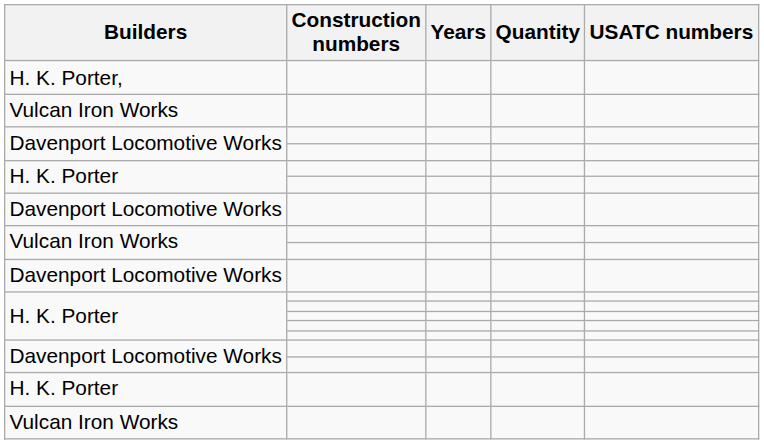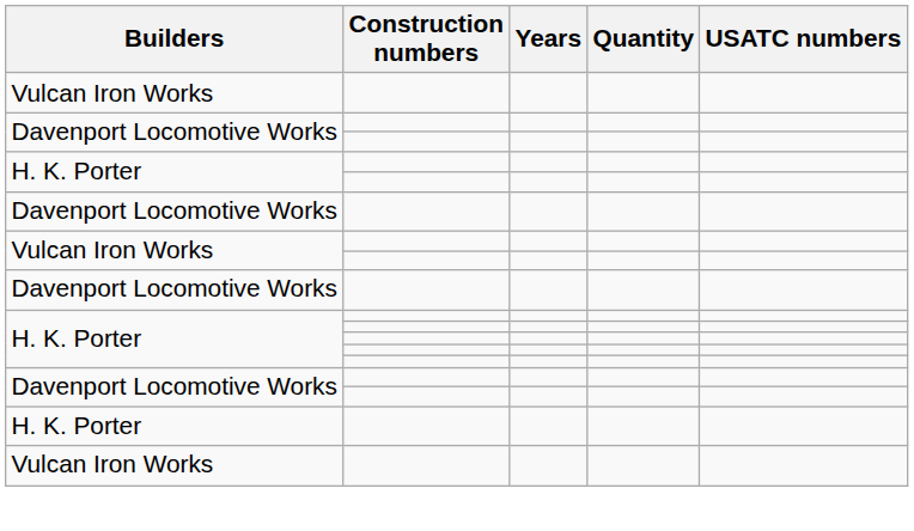 <table class="wikitable">
 <tr>
 <th>Builders</th>
 <th>Construction<br> numbers</th>
 <th>Years</th>
 <th>Quantity</th>
 <th>USATC numbers</th>
-</tr>
-<tr>
-<td>H. K. Porter,</td>
-<td></td>
-<td></td>
-<td></td>
-<td></td>
 </tr>
 <tr>
 <td>Vulcan Iron Works</td>
 <td></td>
 <td></td>
 <td></td>
 <td></td>
 </tr>
 <tr>
 <td rowspan="2">Davenport Locomotive Works</td>
 <td></td>
 <td></td>
 <td></td>
 <td></td>
 </tr>
 <tr>
 <td></td>
 <td></td>
 <td></td>
 <td></td>
 </tr>
 <tr>
 <td rowspan="2">H. K. Porter</td>
 <td></td>
 <td></td>
 <td></td>
 <td></td>
 </tr>
 <tr>
 <td></td>
 <td></td>
 <td></td>
 <td></td>
 </tr>
 <tr>
 <td>Davenport Locomotive Works</td>
 <td></td>
 <td></td>
 <td></td>
 <td></td>
 </tr>
 <tr>
 <td rowspan="2">Vulcan Iron Works</td>
 <td></td>
 <td></td>
 <td></td>
 <td></td>
 </tr>
 <tr>
 <td></td>
 <td></td>
 <td></td>
 <td></td>
 </tr>
 <tr>
 <td>Davenport Locomotive Works</td>
 <td></td>
 <td></td>
 <td></td>
 <td></td>
 </tr>
 <tr>
 <td rowspan="5">H. K. Porter</td>
 <td></td>
 <td></td>
 <td></td>
 <td></td>
 </tr>
 <tr>
 <td></td>
 <td></td>
 <td></td>
 <td></td>
 </tr>
 <tr>
 <td></td>
 <td></td>
 <td></td>
 <td></td>
 </tr>
 <tr>
 <td></td>
 <td></td>
 <td></td>
 <td></td>
 </tr>
 <tr>
 <td></td>
 <td></td>
 <td></td>
 <td></td>
 </tr>
 <tr>
 <td rowspan="2">Davenport Locomotive Works</td>
 <td></td>
 <td></td>
 <td></td>
 <td></td>
 </tr>
 <tr>
 <td></td>
 <td></td>
 <td></td>
 <td></td>
 </tr>
 <tr>
 <td>H. K. Porter</td>
 <td></td>
 <td></td>
 <td></td>
 <td></td>
 </tr>
 <tr>
 <td>Vulcan Iron Works</td>
 <td></td>
 <td></td>
 <td></td>
 <td></td>
 </tr>
 </table>
